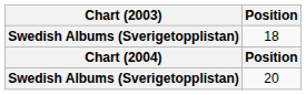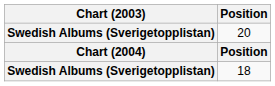 <table class="wikitable plainrowheaders" style="text-align:center">
 <tr>
 <th scope="col">Chart (2003)</th>
 <th scope="col">Position</th>
 </tr>
 <tr>
 <th scope="row">Swedish Albums (Sverigetopplistan)</th>
-<td>18</td>
+<td>20</td>
 </tr>
 <tr>
 <th scope="col">Chart (2004)</th>
 <th scope="col">Position</th>
 </tr>
 <tr>
 <th scope="row">Swedish Albums (Sverigetopplistan)</th>
-<td>20</td>
+<td>18</td>
 </tr>
 </table>
